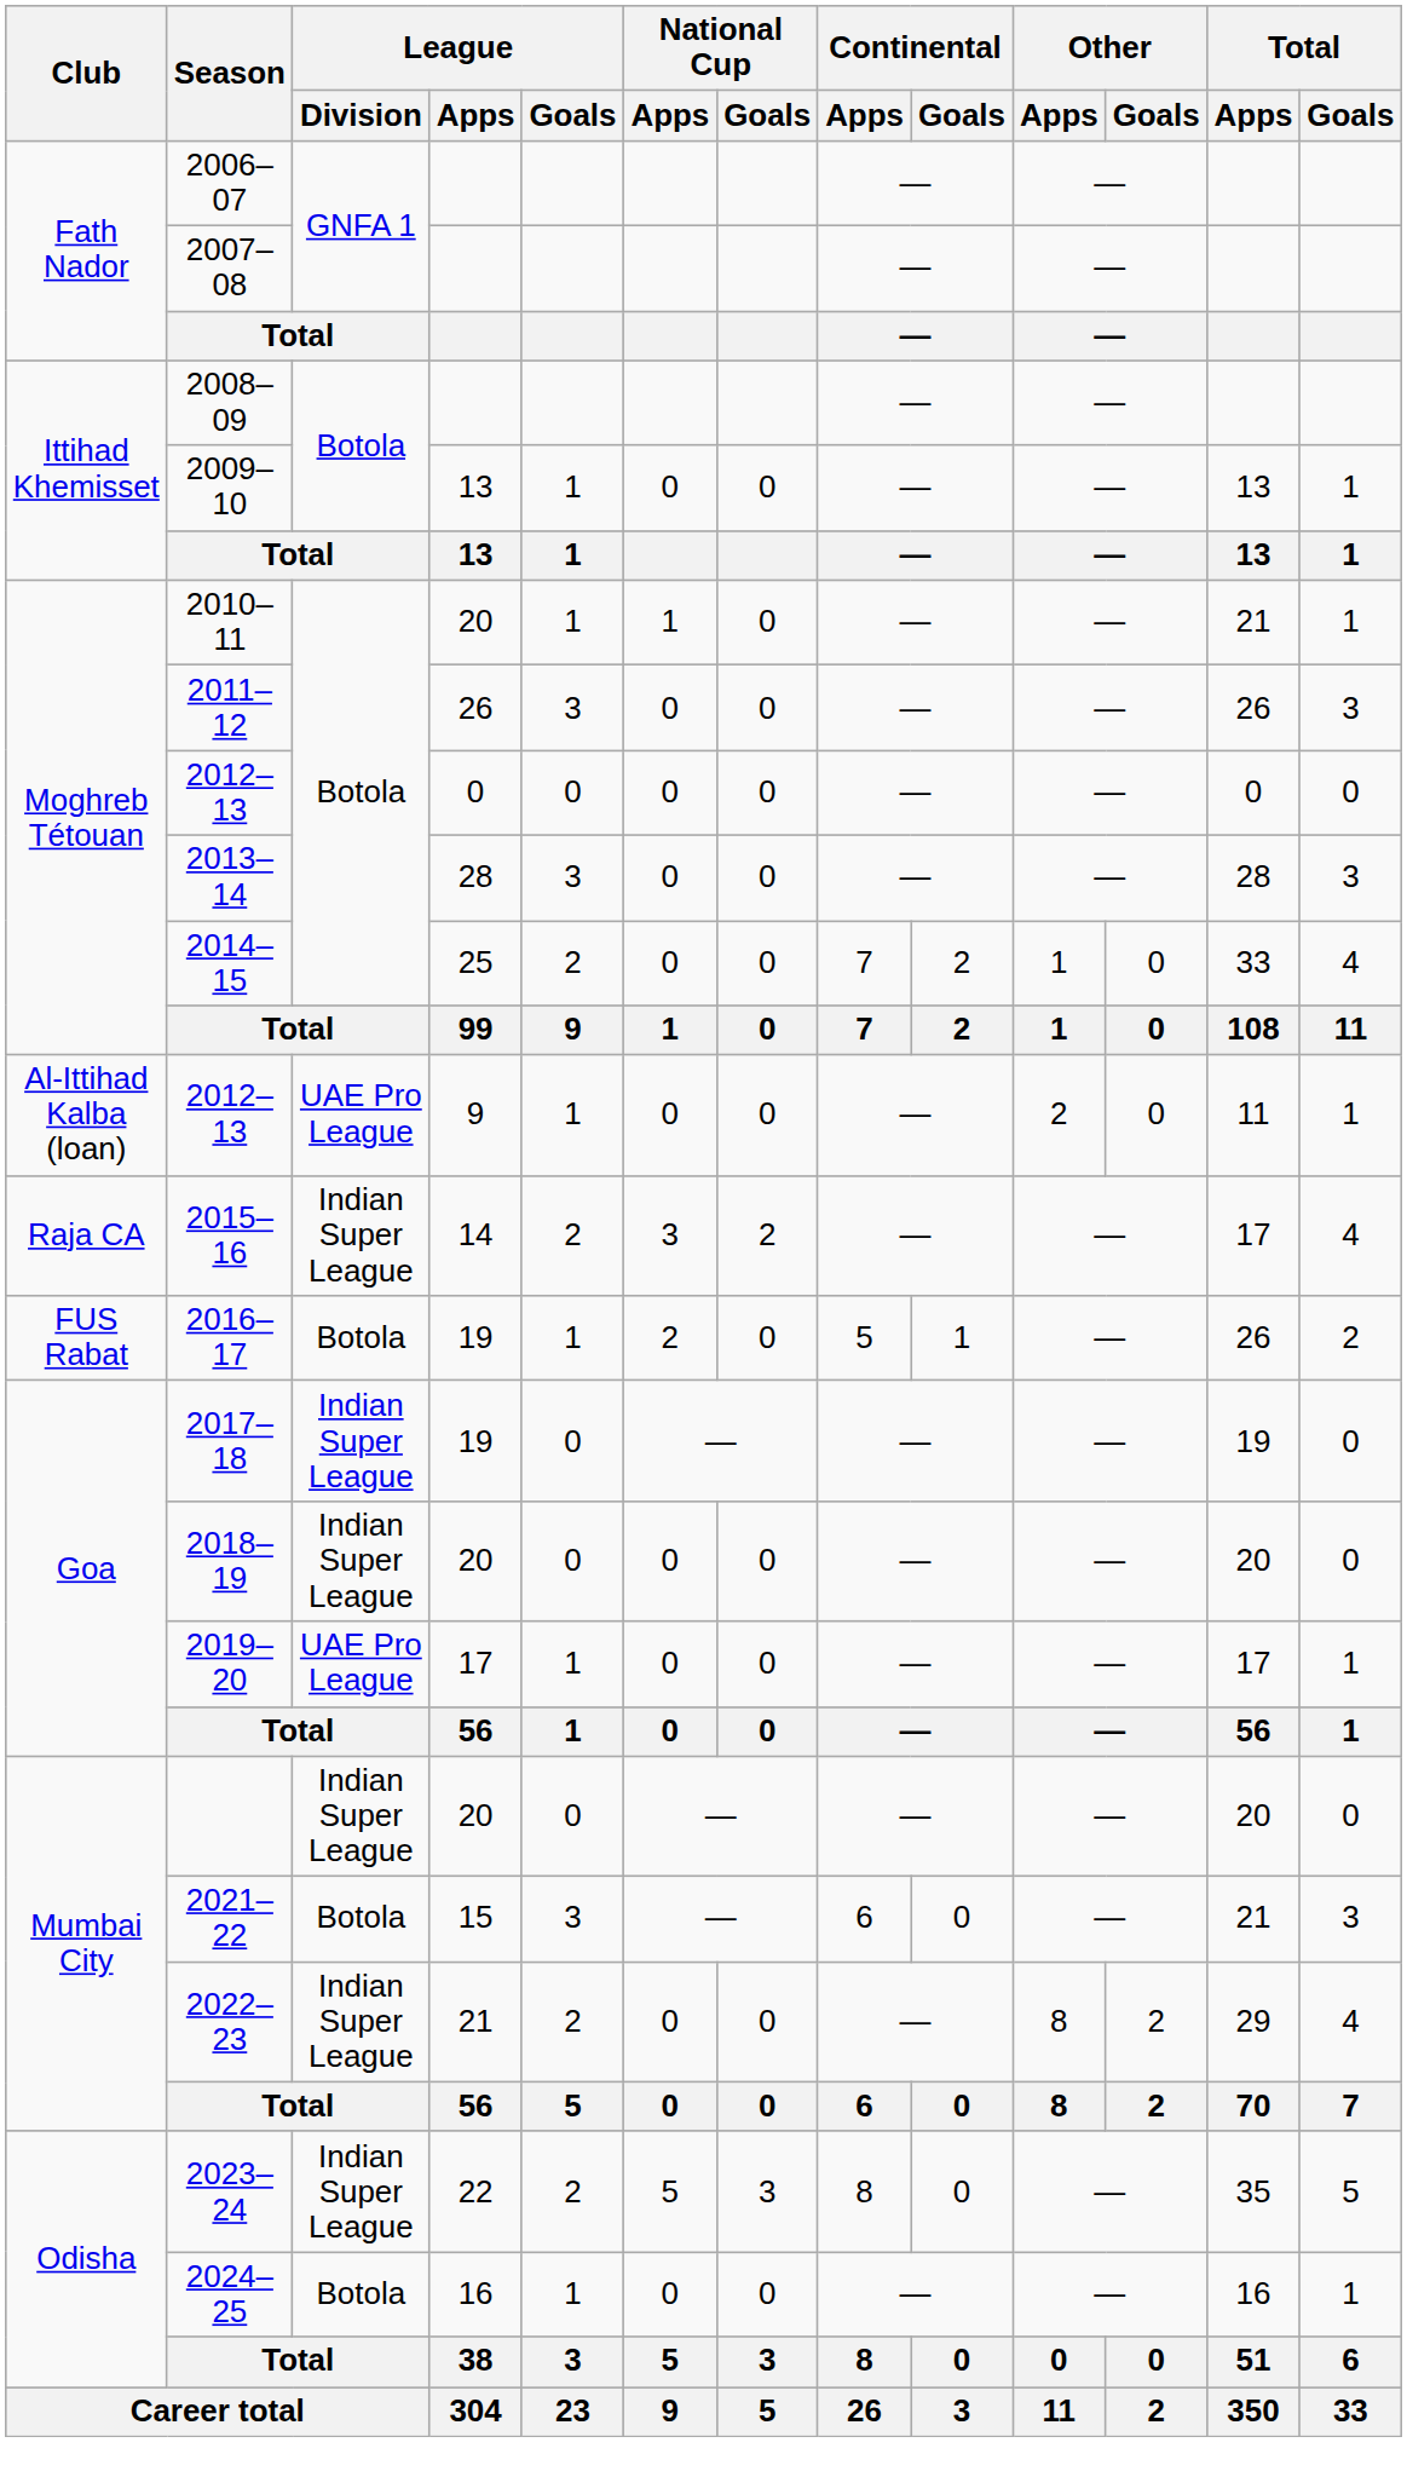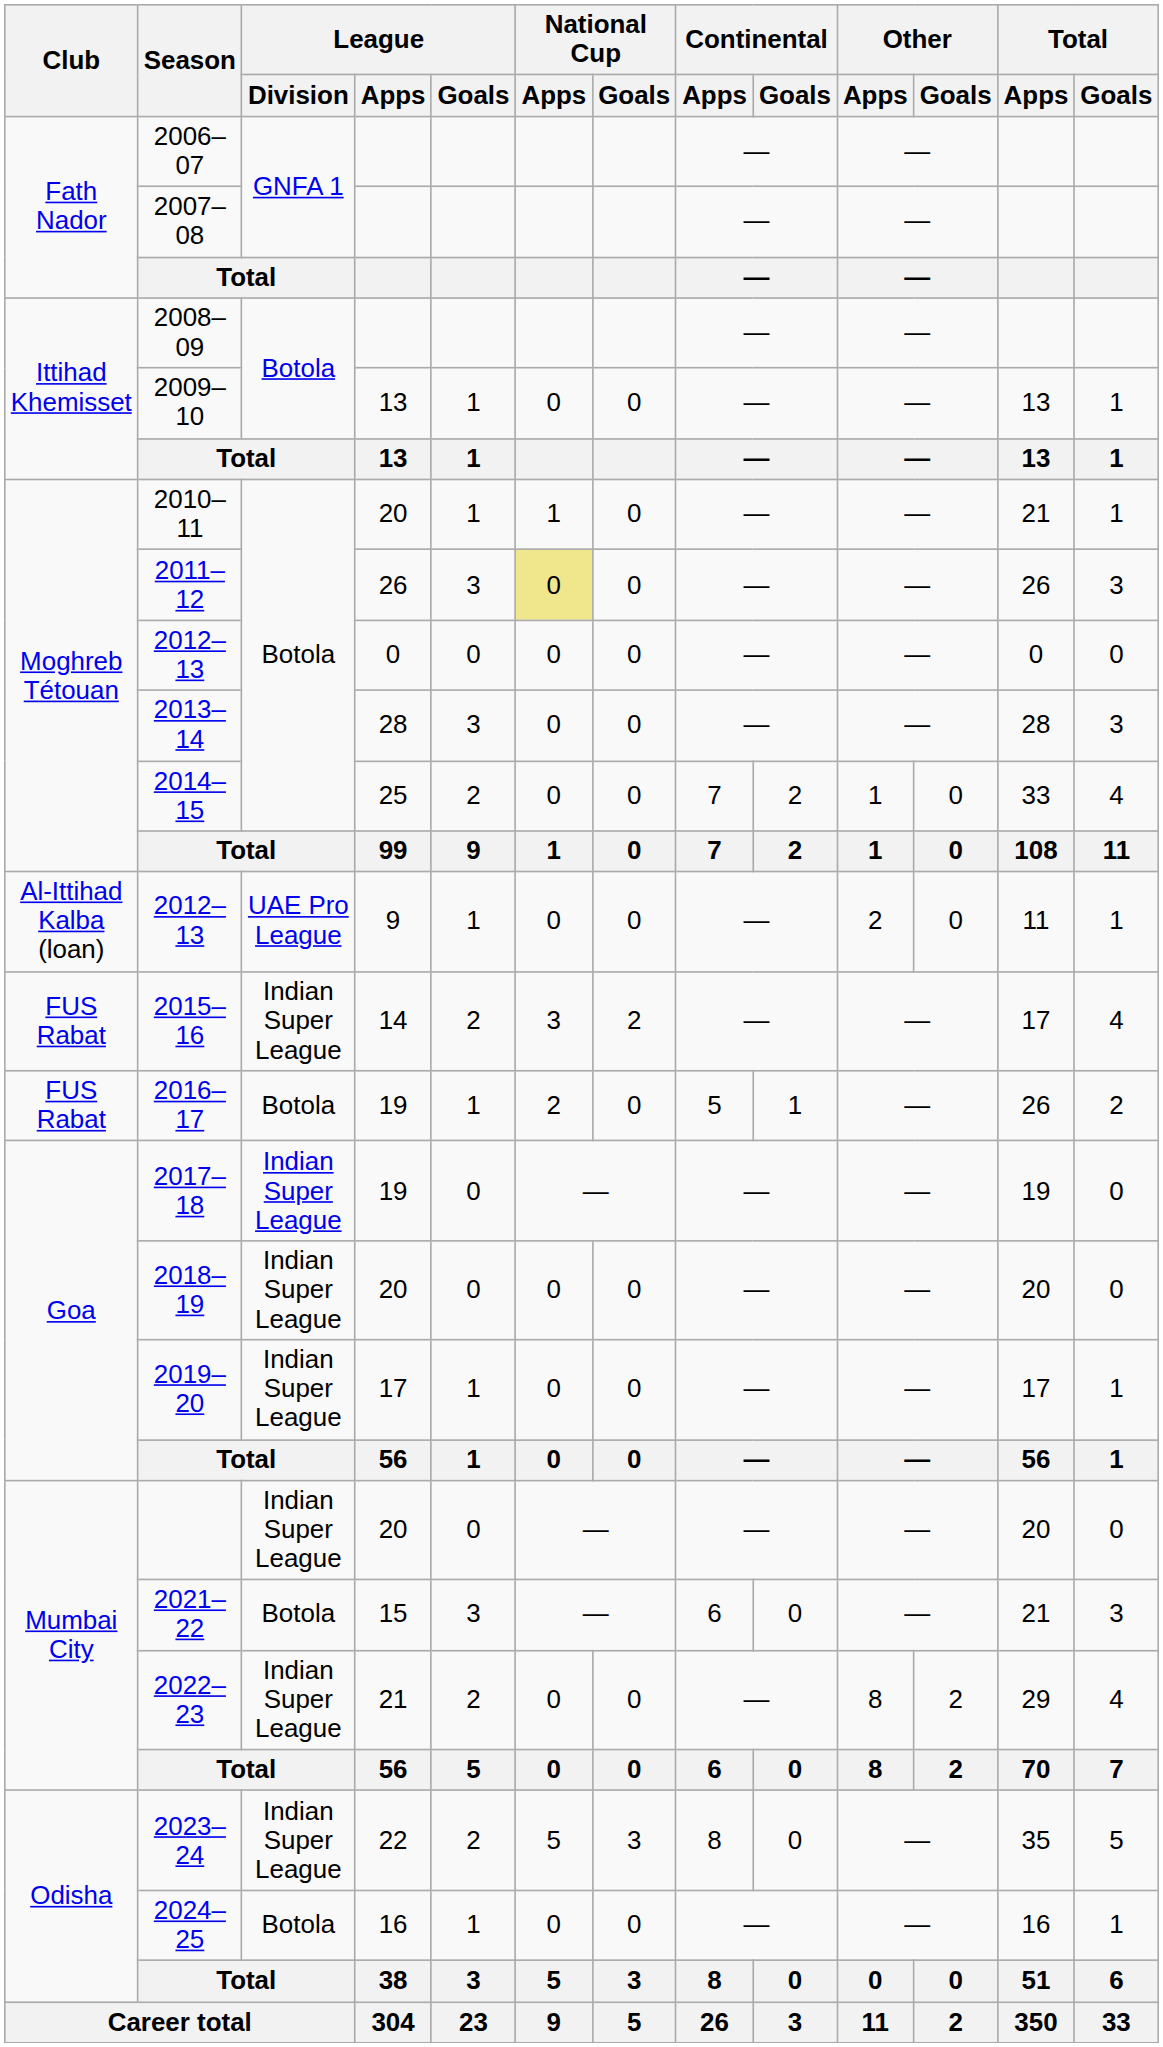 <table class="wikitable" style="text-align: center;">
 <tr>
 <th rowspan="2">Club</th>
 <th rowspan="2">Season</th>
 <th colspan="3">League</th>
 <th colspan="2">National Cup</th>
 <th colspan="2">Continental</th>
 <th colspan="2">Other</th>
 <th colspan="2">Total</th>
 </tr>
 <tr>
 <th>Division</th>
 <th>Apps</th>
 <th>Goals</th>
 <th>Apps</th>
 <th>Goals</th>
 <th>Apps</th>
 <th>Goals</th>
 <th>Apps</th>
 <th>Goals</th>
 <th>Apps</th>
 <th>Goals</th>
 </tr>
 <tr>
 <td rowspan="3"><a href='#'>Fath Nador</a></td>
 <td>2006–07</td>
 <td rowspan="2"><a href='#'>GNFA 1</a></td>
 <td></td>
 <td></td>
 <td></td>
 <td></td>
 <td colspan="2">—</td>
 <td colspan="2">—</td>
 <td></td>
 <td></td>
 </tr>
 <tr>
 <td>2007–08</td>
 <td></td>
 <td></td>
 <td></td>
 <td></td>
 <td colspan="2">—</td>
 <td colspan="2">—</td>
 <td></td>
 <td></td>
 </tr>
 <tr>
 <th colspan="2">Total</th>
 <th></th>
 <th></th>
 <th></th>
 <th></th>
 <th colspan="2">—</th>
 <th colspan="2">—</th>
 <th></th>
 <th></th>
 </tr>
 <tr>
 <td rowspan="3"><a href='#'>Ittihad Khemisset</a></td>
 <td>2008–09</td>
 <td rowspan="2"><a href='#'>Botola</a></td>
 <td></td>
 <td></td>
 <td></td>
 <td></td>
 <td colspan="2">—</td>
 <td colspan="2">—</td>
 <td></td>
 <td></td>
 </tr>
 <tr>
 <td>2009–10</td>
 <td>13</td>
 <td>1</td>
 <td>0</td>
 <td>0</td>
 <td colspan="2">—</td>
 <td colspan="2">—</td>
 <td>13</td>
 <td>1</td>
 </tr>
 <tr>
 <th colspan="2">Total</th>
 <th>13</th>
 <th>1</th>
 <th></th>
 <th></th>
 <th colspan="2">—</th>
 <th colspan="2">—</th>
 <th>13</th>
 <th>1</th>
 </tr>
 <tr>
 <td rowspan="6"><a href='#'>Moghreb Tétouan</a></td>
 <td>2010–11</td>
 <td rowspan="5">Botola</td>
 <td>20</td>
 <td>1</td>
 <td>1</td>
 <td>0</td>
 <td colspan="2">—</td>
 <td colspan="2">—</td>
 <td>21</td>
 <td>1</td>
 </tr>
 <tr>
 <td><a href='#'>2011–12</a></td>
 <td>26</td>
 <td>3</td>
-<td>0</td>
+<td style="background: khaki;">0</td>
 <td>0</td>
 <td colspan="2">—</td>
 <td colspan="2">—</td>
 <td>26</td>
 <td>3</td>
 </tr>
 <tr>
 <td><a href='#'>2012–13</a></td>
 <td>0</td>
 <td>0</td>
 <td>0</td>
 <td>0</td>
 <td colspan="2">—</td>
 <td colspan="2">—</td>
 <td>0</td>
 <td>0</td>
 </tr>
 <tr>
 <td><a href='#'>2013–14</a></td>
 <td>28</td>
 <td>3</td>
 <td>0</td>
 <td>0</td>
 <td colspan="2">—</td>
 <td colspan="2">—</td>
 <td>28</td>
 <td>3</td>
 </tr>
 <tr>
 <td><a href='#'>2014–15</a></td>
 <td>25</td>
 <td>2</td>
 <td>0</td>
 <td>0</td>
 <td>7</td>
 <td>2</td>
 <td>1</td>
 <td>0</td>
 <td>33</td>
 <td>4</td>
 </tr>
 <tr>
 <th colspan="2">Total</th>
 <th>99</th>
 <th>9</th>
 <th>1</th>
 <th>0</th>
 <th>7</th>
 <th>2</th>
 <th>1</th>
 <th>0</th>
 <th>108</th>
 <th>11</th>
 </tr>
 <tr>
 <td><a href='#'>Al-Ittihad Kalba</a> (loan)</td>
 <td><a href='#'>2012–13</a></td>
 <td><a href='#'>UAE Pro League</a></td>
 <td>9</td>
 <td>1</td>
 <td>0</td>
 <td>0</td>
 <td colspan="2">—</td>
 <td>2</td>
 <td>0</td>
 <td>11</td>
 <td>1</td>
 </tr>
 <tr>
-<td><a href='#'>Raja CA</a></td>
+<td><a href='#'>FUS Rabat</a></td>
 <td><a href='#'>2015–16</a></td>
 <td>Indian Super League</td>
 <td>14</td>
 <td>2</td>
 <td>3</td>
 <td>2</td>
 <td colspan="2">—</td>
 <td colspan="2">—</td>
 <td>17</td>
 <td>4</td>
 </tr>
 <tr>
 <td><a href='#'>FUS Rabat</a></td>
 <td><a href='#'>2016–17</a></td>
 <td>Botola</td>
 <td>19</td>
 <td>1</td>
 <td>2</td>
 <td>0</td>
 <td>5</td>
 <td>1</td>
 <td colspan="2">—</td>
 <td>26</td>
 <td>2</td>
 </tr>
 <tr>
 <td rowspan="4"><a href='#'>Goa</a></td>
 <td><a href='#'>2017–18</a></td>
 <td><a href='#'>Indian Super League</a></td>
 <td>19</td>
 <td>0</td>
 <td colspan="2">—</td>
 <td colspan="2">—</td>
 <td colspan="2">—</td>
 <td>19</td>
 <td>0</td>
 </tr>
 <tr>
 <td><a href='#'>2018–19</a></td>
 <td>Indian Super League</td>
 <td>20</td>
 <td>0</td>
 <td>0</td>
 <td>0</td>
 <td colspan="2">—</td>
 <td colspan="2">—</td>
 <td>20</td>
 <td>0</td>
 </tr>
 <tr>
 <td><a href='#'>2019–20</a></td>
-<td><a href='#'>UAE Pro League</a></td>
+<td>Indian Super League</td>
 <td>17</td>
 <td>1</td>
 <td>0</td>
 <td>0</td>
 <td colspan="2">—</td>
 <td colspan="2">—</td>
 <td>17</td>
 <td>1</td>
 </tr>
 <tr>
 <th colspan="2">Total</th>
 <th>56</th>
 <th>1</th>
 <th>0</th>
 <th>0</th>
 <th colspan="2">—</th>
 <th colspan="2">—</th>
 <th>56</th>
 <th>1</th>
 </tr>
 <tr>
 <td rowspan="4"><a href='#'>Mumbai City</a></td>
 <td></td>
 <td>Indian Super League</td>
 <td>20</td>
 <td>0</td>
 <td colspan="2">—</td>
 <td colspan="2">—</td>
 <td colspan="2">—</td>
 <td>20</td>
 <td>0</td>
 </tr>
 <tr>
 <td><a href='#'>2021–22</a></td>
 <td>Botola</td>
 <td>15</td>
 <td>3</td>
 <td colspan="2">—</td>
 <td>6</td>
 <td>0</td>
 <td colspan="2">—</td>
 <td>21</td>
 <td>3</td>
 </tr>
 <tr>
 <td><a href='#'>2022–23</a></td>
 <td>Indian Super League</td>
 <td>21</td>
 <td>2</td>
 <td>0</td>
 <td>0</td>
 <td colspan="2">—</td>
 <td>8</td>
 <td>2</td>
 <td>29</td>
 <td>4</td>
 </tr>
 <tr>
 <th colspan="2">Total</th>
 <th>56</th>
 <th>5</th>
 <th>0</th>
 <th>0</th>
 <th>6</th>
 <th>0</th>
 <th>8</th>
 <th>2</th>
 <th>70</th>
 <th>7</th>
 </tr>
 <tr>
 <td rowspan="3"><a href='#'>Odisha</a></td>
 <td><a href='#'>2023–24</a></td>
 <td>Indian Super League</td>
 <td>22</td>
 <td>2</td>
 <td>5</td>
 <td>3</td>
 <td>8</td>
 <td>0</td>
 <td colspan="2">—</td>
 <td>35</td>
 <td>5</td>
 </tr>
 <tr>
 <td><a href='#'>2024–25</a></td>
 <td>Botola</td>
 <td>16</td>
 <td>1</td>
 <td>0</td>
 <td>0</td>
 <td colspan="2">—</td>
 <td colspan="2">—</td>
 <td>16</td>
 <td>1</td>
 </tr>
 <tr>
 <th colspan="2">Total</th>
 <th>38</th>
 <th>3</th>
 <th>5</th>
 <th>3</th>
 <th>8</th>
 <th>0</th>
 <th>0</th>
 <th>0</th>
 <th>51</th>
 <th>6</th>
 </tr>
 <tr>
 <th colspan="3">Career total</th>
 <th>304</th>
 <th>23</th>
 <th>9</th>
 <th>5</th>
 <th>26</th>
 <th>3</th>
 <th>11</th>
 <th>2</th>
 <th>350</th>
 <th>33</th>
 </tr>
 </table>
